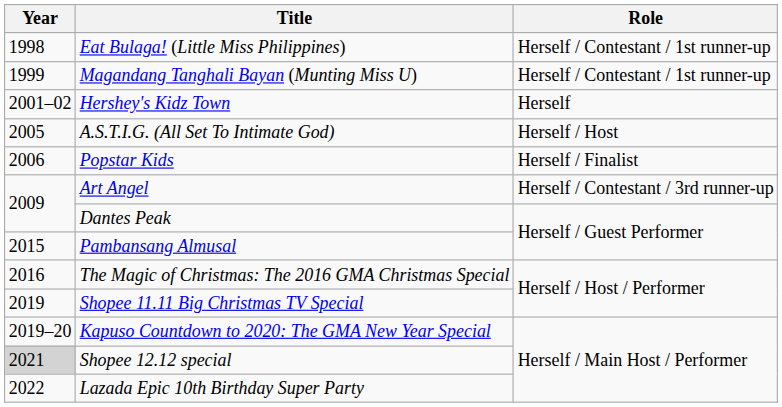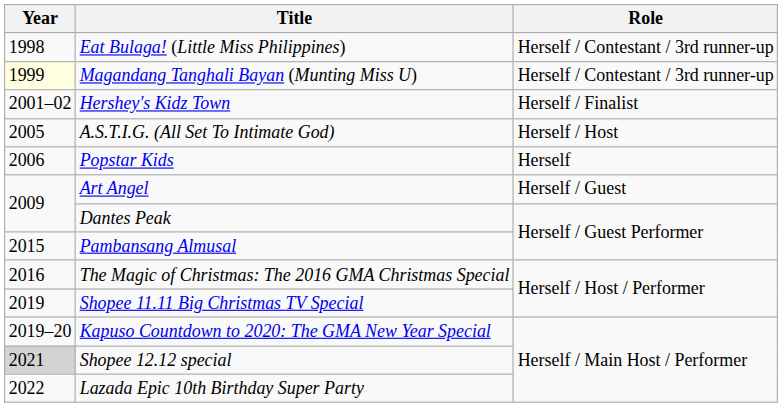 <table class="wikitable">
 <tr>
 <th>Year</th>
 <th>Title</th>
 <th>Role</th>
 </tr>
 <tr>
 <td>1998</td>
 <td><em><a href='#'>Eat Bulaga!</a></em> (<em>Little Miss Philippines</em>)</td>
-<td>Herself / Contestant / 1st runner-up</td>
+<td>Herself / Contestant / 3rd runner-up</td>
 </tr>
 <tr>
-<td>1999</td>
+<td style="background: lightyellow;">1999</td>
 <td><em><a href='#'>Magandang Tanghali Bayan</a></em> (<em>Munting Miss U</em>)</td>
-<td>Herself / Contestant / 1st runner-up</td>
+<td>Herself / Contestant / 3rd runner-up</td>
 </tr>
 <tr>
 <td>2001–02</td>
 <td><em><a href='#'>Hershey's Kidz Town</a></em></td>
-<td>Herself</td>
+<td>Herself / Finalist</td>
 </tr>
 <tr>
 <td>2005</td>
 <td><em>A.S.T.I.G. (All Set To Intimate God)</em></td>
 <td>Herself / Host</td>
 </tr>
 <tr>
 <td>2006</td>
 <td><em><a href='#'>Popstar Kids</a></em></td>
-<td>Herself / Finalist</td>
+<td>Herself</td>
 </tr>
 <tr>
 <td rowspan="2">2009</td>
 <td><em><a href='#'>Art Angel</a></em></td>
-<td>Herself / Contestant / 3rd runner-up</td>
+<td>Herself / Guest</td>
 </tr>
 <tr>
 <td><em>Dantes Peak</em></td>
 <td rowspan="2">Herself / Guest Performer</td>
 </tr>
 <tr>
 <td>2015</td>
 <td><em><a href='#'>Pambansang Almusal</a></em></td>
 </tr>
 <tr>
 <td>2016</td>
 <td><em>The Magic of Christmas: The 2016 GMA Christmas Special</em></td>
 <td rowspan="2">Herself / Host / Performer</td>
 </tr>
 <tr>
 <td>2019</td>
 <td><em><a href='#'>Shopee 11.11 Big Christmas TV Special</a></em></td>
 </tr>
 <tr>
 <td>2019–20</td>
 <td><em><a href='#'>Kapuso Countdown to 2020: The GMA New Year Special</a></em></td>
 <td rowspan="3">Herself / Main Host / Performer</td>
 </tr>
 <tr>
 <td style="background: lightgrey;">2021</td>
 <td><em>Shopee 12.12 special</em></td>
 </tr>
 <tr>
 <td>2022</td>
 <td><em>Lazada Epic 10th Birthday Super Party</em></td>
 </tr>
 </table>
